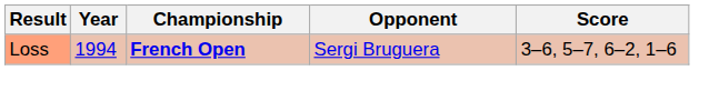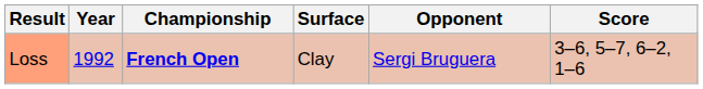 <table class="sortable wikitable">
 <tr>
 <th style="width:40px">Result</th>
 <th style="width:40px">Year</th>
 <th style="width:150px">Championship</th>
+<th style="width:50px">Surface</th>
 <th style="width:170px">Opponent</th>
 <th style="width:140px"  class="unsortable">Score</th>
 </tr>
 <tr style="background:#ebc2af;">
 <td style="background:#ffa07a;">Loss</td>
-<td><a href='#'>1994</a></td>
+<td><a href='#'>1992</a></td>
 <td><strong><a href='#'>French Open</a></strong></td>
+<td>Clay</td>
 <td> <a href='#'>Sergi Bruguera</a></td>
 <td>3–6, 5–7, 6–2, 1–6</td>
 </tr>
 </table>
